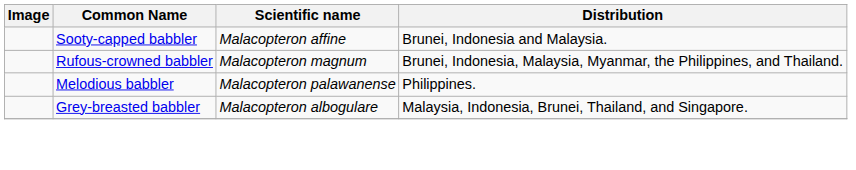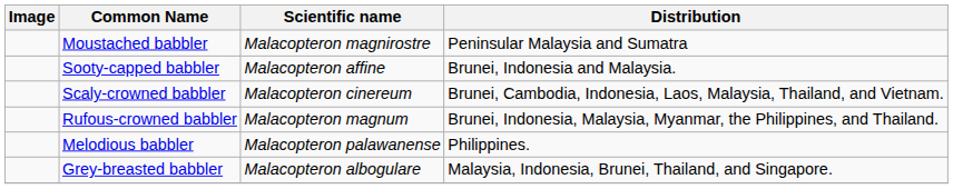 <table class="wikitable">
 <tr>
 <th>Image</th>
 <th>Common Name</th>
 <th>Scientific name</th>
 <th>Distribution</th>
 </tr>
 <tr>
 <td></td>
+<td><a href='#'>Moustached babbler</a></td>
+<td><em>Malacopteron magnirostre</em></td>
+<td>Peninsular Malaysia and Sumatra</td>
+</tr>
+<tr>
+<td></td>
 <td><a href='#'>Sooty-capped babbler</a></td>
 <td><em>Malacopteron affine</em></td>
 <td>Brunei, Indonesia and Malaysia.</td>
+</tr>
+<tr>
+<td></td>
+<td><a href='#'>Scaly-crowned babbler</a></td>
+<td><em>Malacopteron cinereum</em></td>
+<td>Brunei, Cambodia, Indonesia, Laos, Malaysia, Thailand, and Vietnam.</td>
 </tr>
 <tr>
 <td></td>
 <td><a href='#'>Rufous-crowned babbler</a></td>
 <td><em>Malacopteron magnum</em></td>
 <td>Brunei, Indonesia, Malaysia, Myanmar, the Philippines, and Thailand.</td>
 </tr>
 <tr>
 <td></td>
 <td><a href='#'>Melodious babbler</a></td>
 <td><em>Malacopteron palawanense</em></td>
 <td>Philippines.</td>
 </tr>
 <tr>
 <td></td>
 <td><a href='#'>Grey-breasted babbler</a></td>
 <td><em>Malacopteron albogulare</em></td>
 <td>Malaysia, Indonesia, Brunei, Thailand, and Singapore.</td>
 </tr>
 <tr>
 </tr>
 </table>
